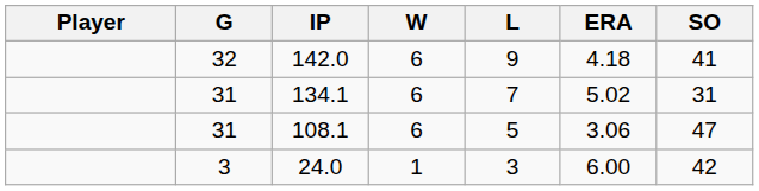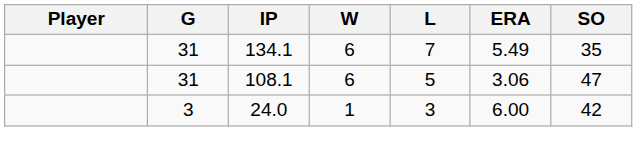 <table class="wikitable sortable">
 <tr>
 <th bgcolor="#DDDDFF" width="16%">Player</th>
 <th bgcolor="#DDDDFF" width="9%">G</th>
 <th bgcolor="#DDDDFF" width="9%">IP</th>
 <th bgcolor="#DDDDFF" width="9%">W</th>
 <th bgcolor="#DDDDFF" width="9%">L</th>
 <th bgcolor="#DDDDFF" width="9%">ERA</th>
 <th bgcolor="#DDDDFF" width="9%">SO</th>
 </tr>
 <tr align="center">
 <td></td>
-<td>32</td>
-<td>142.0</td>
-<td>6</td>
-<td>9</td>
-<td>4.18</td>
-<td>41</td>
-</tr>
-<tr align="center">
-<td></td>
 <td>31</td>
 <td>134.1</td>
 <td>6</td>
 <td>7</td>
-<td>5.02</td>
-<td>31</td>
+<td>5.49</td>
+<td>35</td>
 </tr>
 <tr align="center">
 <td></td>
 <td>31</td>
 <td>108.1</td>
 <td>6</td>
 <td>5</td>
 <td>3.06</td>
 <td>47</td>
 </tr>
 <tr align="center">
 <td></td>
 <td>3</td>
 <td>24.0</td>
 <td>1</td>
 <td>3</td>
 <td>6.00</td>
 <td>42</td>
 </tr>
 </table>
